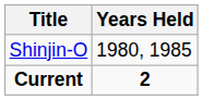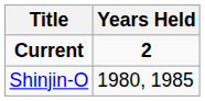 <table class="wikitable">
 <tr>
 <th>Title</th>
 <th>Years Held</th>
 </tr>
 <tr>
+<td align="center"><strong>Current</strong></td>
+<td align="center"><strong>2</strong></td>
+</tr>
+<tr>
 <td> <a href='#'>Shinjin-O</a></td>
 <td>1980, 1985</td>
 </tr>
-<tr>
-<td align="center"><strong>Current</strong></td>
-<td align="center"><strong>2</strong></td>
-</tr>
 </table>
